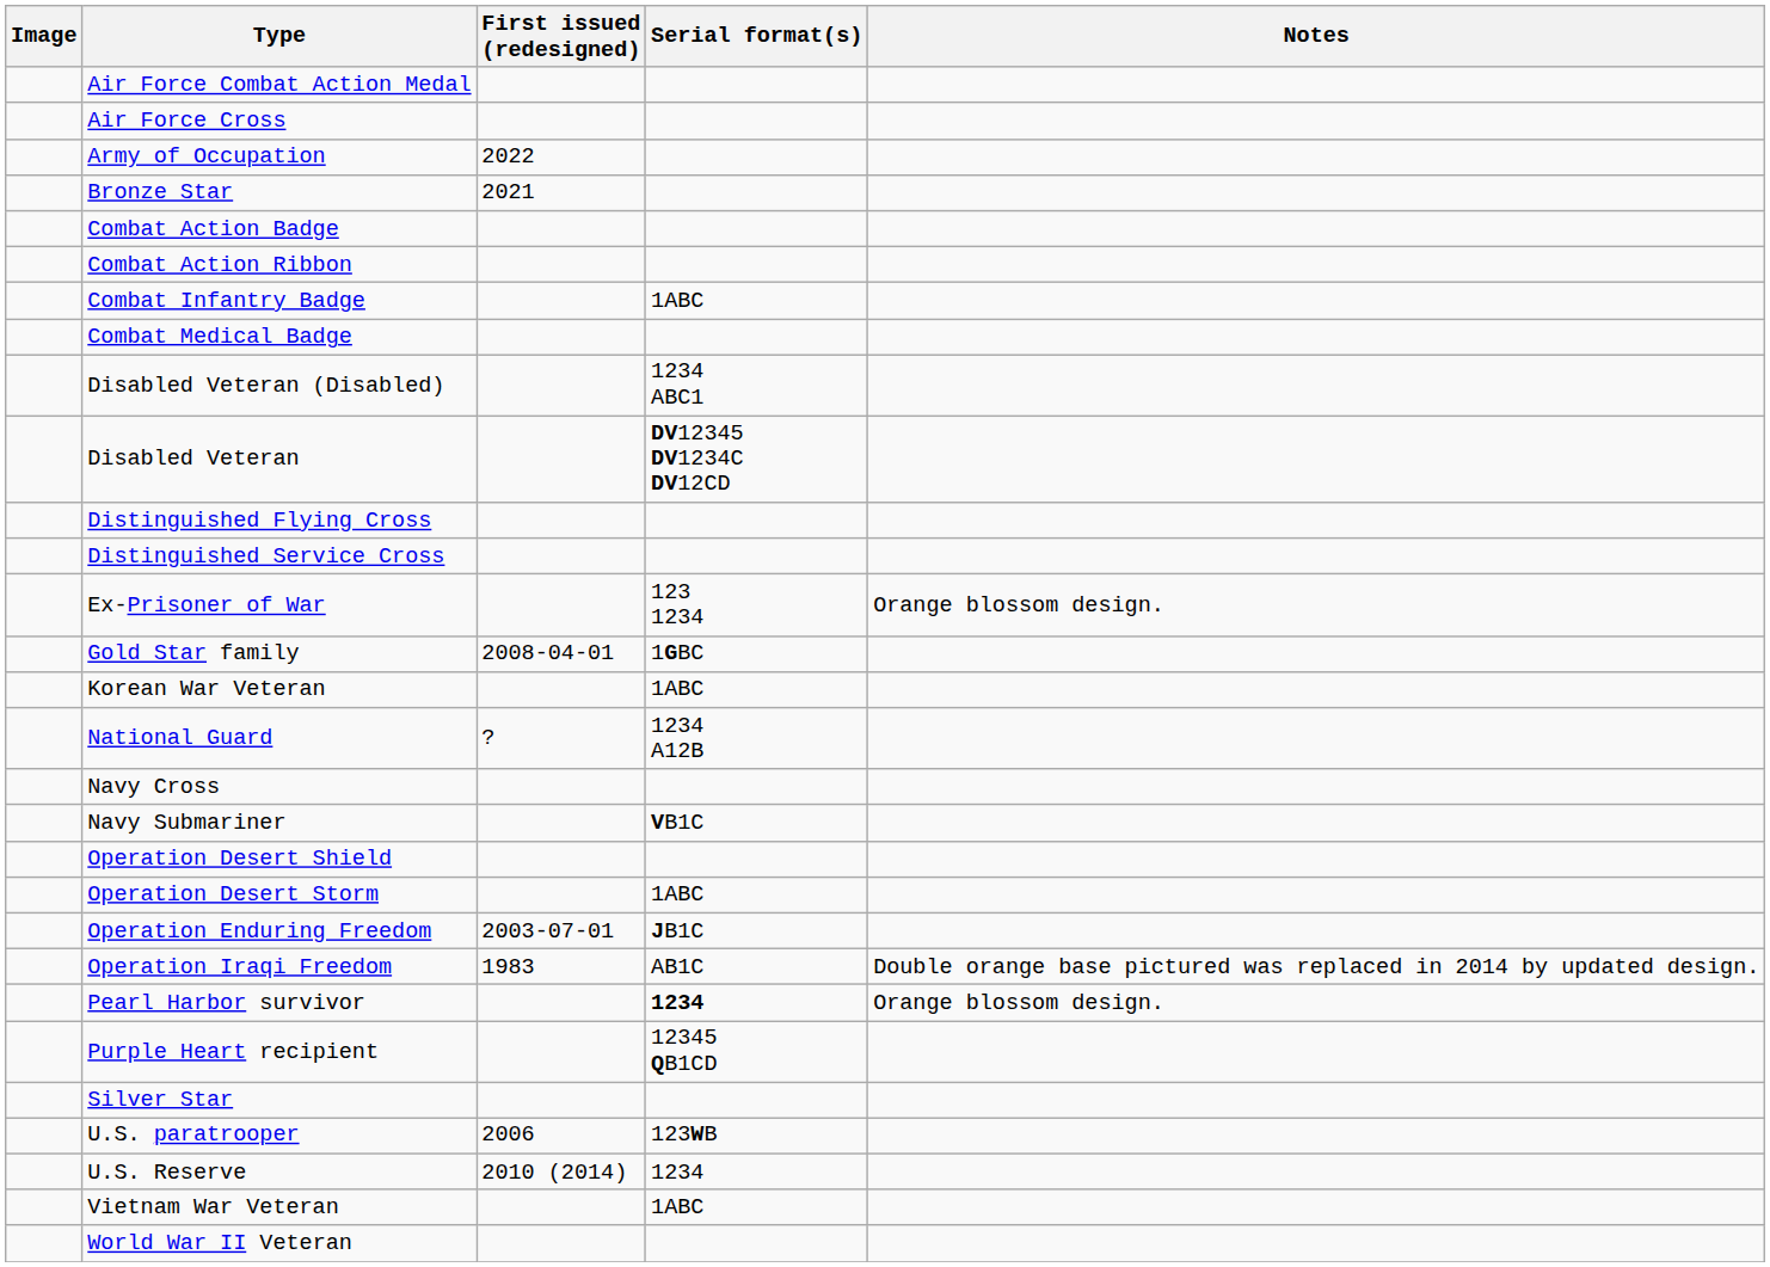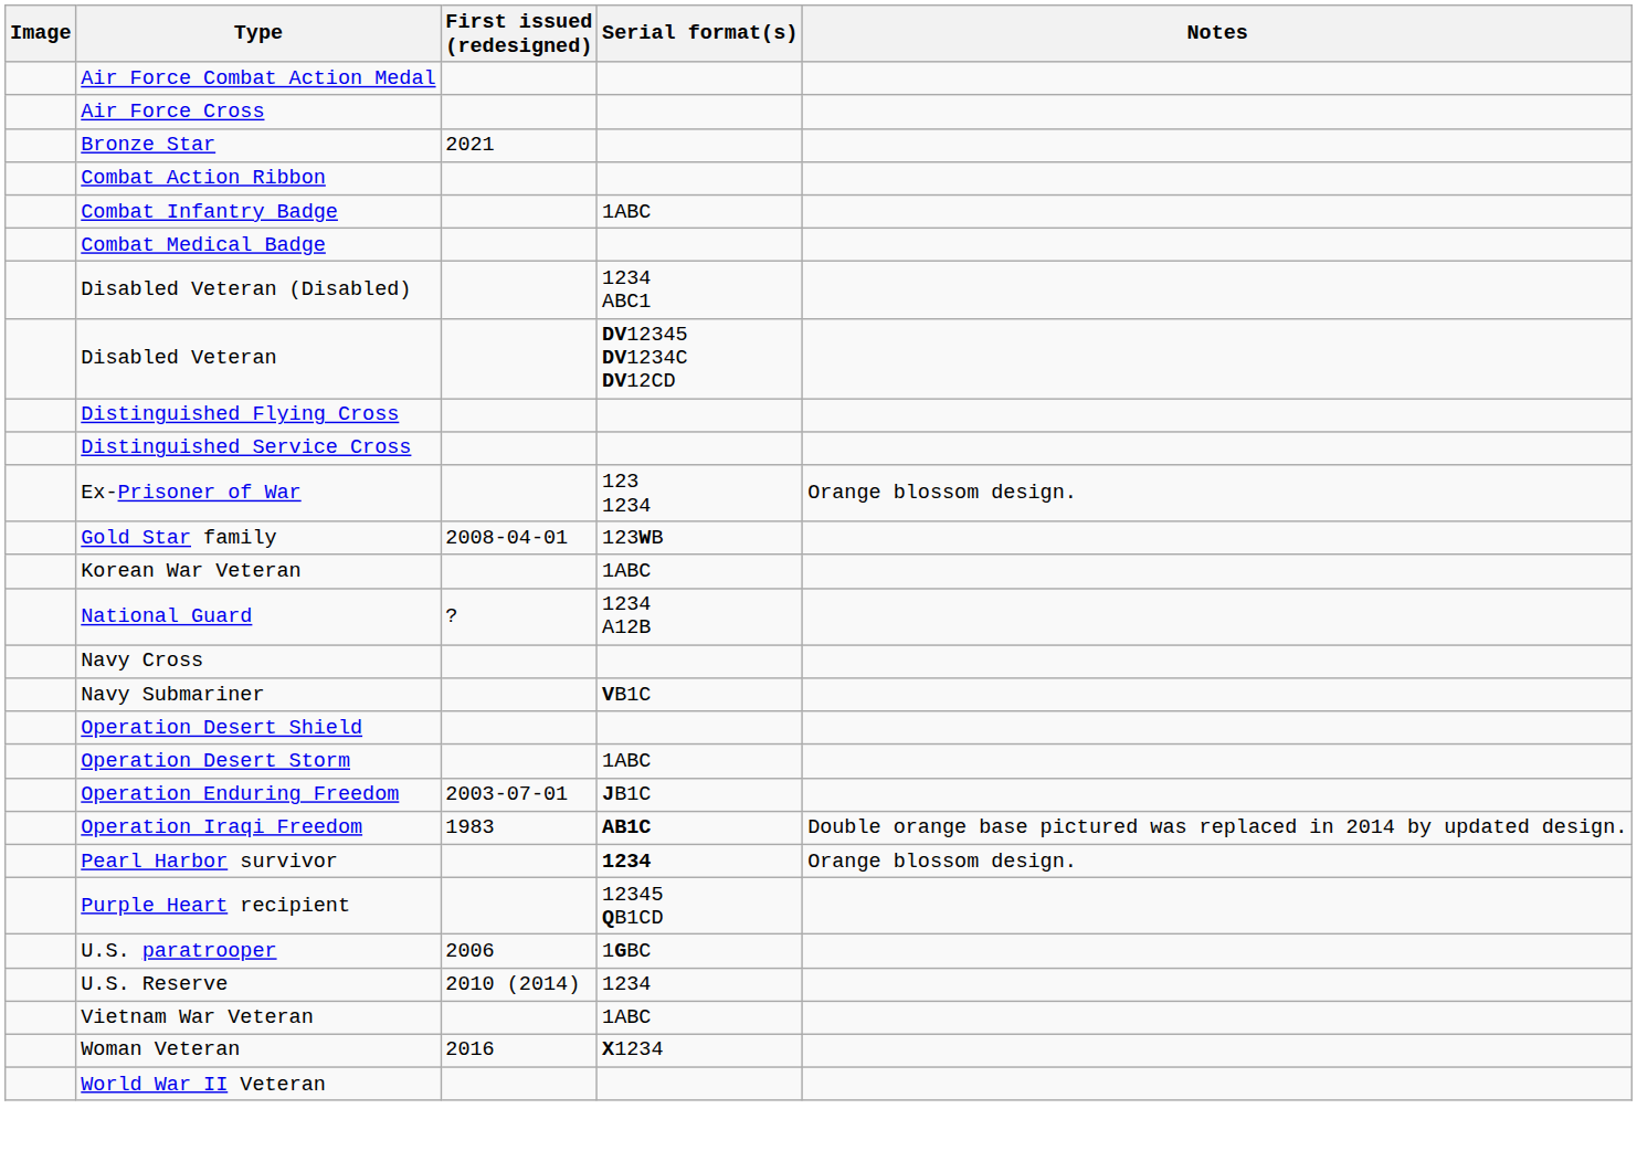 <table class="wikitable">
 <tr>
 <th>Image</th>
 <th>Type</th>
 <th>First issued<br>(redesigned)</th>
 <th>Serial format(s)</th>
 <th>Notes</th>
 </tr>
 <tr>
 <td></td>
 <td><a href='#'>Air Force Combat Action Medal</a></td>
 <td></td>
 <td></td>
 <td></td>
 </tr>
 <tr>
 <td></td>
 <td><a href='#'>Air Force Cross</a></td>
 <td></td>
 <td></td>
 <td></td>
 </tr>
 <tr>
 <td></td>
-<td><a href='#'>Army of Occupation</a></td>
-<td>2022</td>
-<td></td>
-<td></td>
-</tr>
-<tr>
-<td></td>
 <td><a href='#'>Bronze Star</a></td>
 <td>2021</td>
-<td></td>
-<td></td>
-</tr>
-<tr>
-<td></td>
-<td><a href='#'>Combat Action Badge</a></td>
-<td></td>
 <td></td>
 <td></td>
 </tr>
 <tr>
 <td></td>
 <td><a href='#'>Combat Action Ribbon</a></td>
 <td></td>
 <td></td>
 <td></td>
 </tr>
 <tr>
 <td></td>
 <td><a href='#'>Combat Infantry Badge</a></td>
 <td></td>
 <td>1ABC</td>
 <td></td>
 </tr>
 <tr>
 <td></td>
 <td><a href='#'>Combat Medical Badge</a></td>
 <td></td>
 <td></td>
 <td></td>
 </tr>
 <tr>
 <td></td>
 <td>Disabled Veteran (Disabled)</td>
 <td></td>
 <td>1234<br>ABC1</td>
 <td></td>
 </tr>
 <tr>
 <td></td>
 <td>Disabled Veteran</td>
 <td></td>
 <td><strong>DV</strong>12345<br><strong>DV</strong>1234C<br><strong>DV</strong>12CD</td>
 <td></td>
 </tr>
 <tr>
 <td></td>
 <td><a href='#'>Distinguished Flying Cross</a></td>
 <td></td>
 <td></td>
 <td></td>
 </tr>
 <tr>
 <td></td>
 <td><a href='#'>Distinguished Service Cross</a></td>
 <td></td>
 <td></td>
 <td></td>
 </tr>
 <tr>
 <td></td>
 <td>Ex-<a href='#'>Prisoner of War</a></td>
 <td></td>
 <td> 123<br> 1234</td>
 <td>Orange blossom design.</td>
 </tr>
 <tr>
 <td></td>
 <td><a href='#'>Gold Star</a> family</td>
 <td>2008-04-01</td>
-<td>1<strong>G</strong>BC</td>
+<td>123<strong>W</strong>B</td>
 <td></td>
 </tr>
 <tr>
 <td></td>
 <td>Korean War Veteran</td>
 <td></td>
 <td>1ABC</td>
 <td></td>
 </tr>
 <tr>
 <td></td>
 <td><a href='#'>National Guard</a></td>
 <td>?</td>
 <td>1234<br>A12B</td>
 <td></td>
 </tr>
 <tr>
 <td></td>
 <td>Navy Cross</td>
 <td></td>
 <td></td>
 <td></td>
 </tr>
 <tr>
 <td></td>
 <td>Navy Submariner</td>
 <td></td>
 <td><strong>V</strong>B1C</td>
 <td></td>
 </tr>
 <tr>
 <td></td>
 <td><a href='#'>Operation Desert Shield</a></td>
 <td></td>
 <td></td>
 <td></td>
 </tr>
 <tr>
 <td></td>
 <td><a href='#'>Operation Desert Storm</a></td>
 <td></td>
 <td>1ABC</td>
 <td></td>
 </tr>
 <tr>
 <td></td>
 <td><a href='#'>Operation Enduring Freedom</a></td>
 <td>2003-07-01</td>
 <td><strong>J</strong>B1C</td>
 <td></td>
 </tr>
 <tr>
 <td><br></td>
 <td><a href='#'>Operation Iraqi Freedom</a></td>
 <td>1983</td>
-<td>AB1C</td>
+<td><strong>AB1C</strong></td>
 <td>Double orange base pictured was replaced in 2014 by updated design.</td>
 </tr>
 <tr>
 <td></td>
 <td><a href='#'>Pearl Harbor</a> survivor</td>
 <td></td>
 <td><strong>1234</strong></td>
 <td>Orange blossom design.</td>
 </tr>
 <tr>
 <td></td>
 <td><a href='#'>Purple Heart</a> recipient</td>
 <td></td>
 <td>12345<br><strong>Q</strong>B1CD</td>
 <td></td>
 </tr>
 <tr>
 <td></td>
-<td><a href='#'>Silver Star</a></td>
-<td></td>
-<td></td>
-<td></td>
-</tr>
-<tr>
-<td></td>
 <td>U.S. <a href='#'>paratrooper</a></td>
 <td>2006</td>
-<td>123<strong>W</strong>B</td>
+<td>1<strong>G</strong>BC</td>
 <td></td>
 </tr>
 <tr>
 <td></td>
 <td>U.S. Reserve</td>
 <td>2010 (2014)</td>
 <td>1234</td>
 <td></td>
 </tr>
 <tr>
 <td></td>
 <td>Vietnam War Veteran</td>
 <td></td>
 <td>1ABC</td>
 <td></td>
 </tr>
 <tr>
 <td></td>
+<td>Woman Veteran</td>
+<td>2016</td>
+<td><strong>X</strong>1234</td>
+<td></td>
+</tr>
+<tr>
+<td></td>
 <td><a href='#'>World War II</a> Veteran</td>
 <td></td>
 <td></td>
 <td></td>
 </tr>
 </table>
